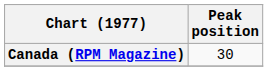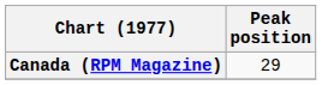 <table class="wikitable sortable plainrowheaders" style="text-align:center">
 <tr>
 <th scope="col">Chart (1977)</th>
 <th scope="col">Peak<br>position</th>
 </tr>
 <tr>
 <th scope="row">Canada (<a href='#'>RPM Magazine</a>)</th>
-<td>30</td>
+<td>29</td>
 </tr>
 <tr>
 </tr>
 </table>
